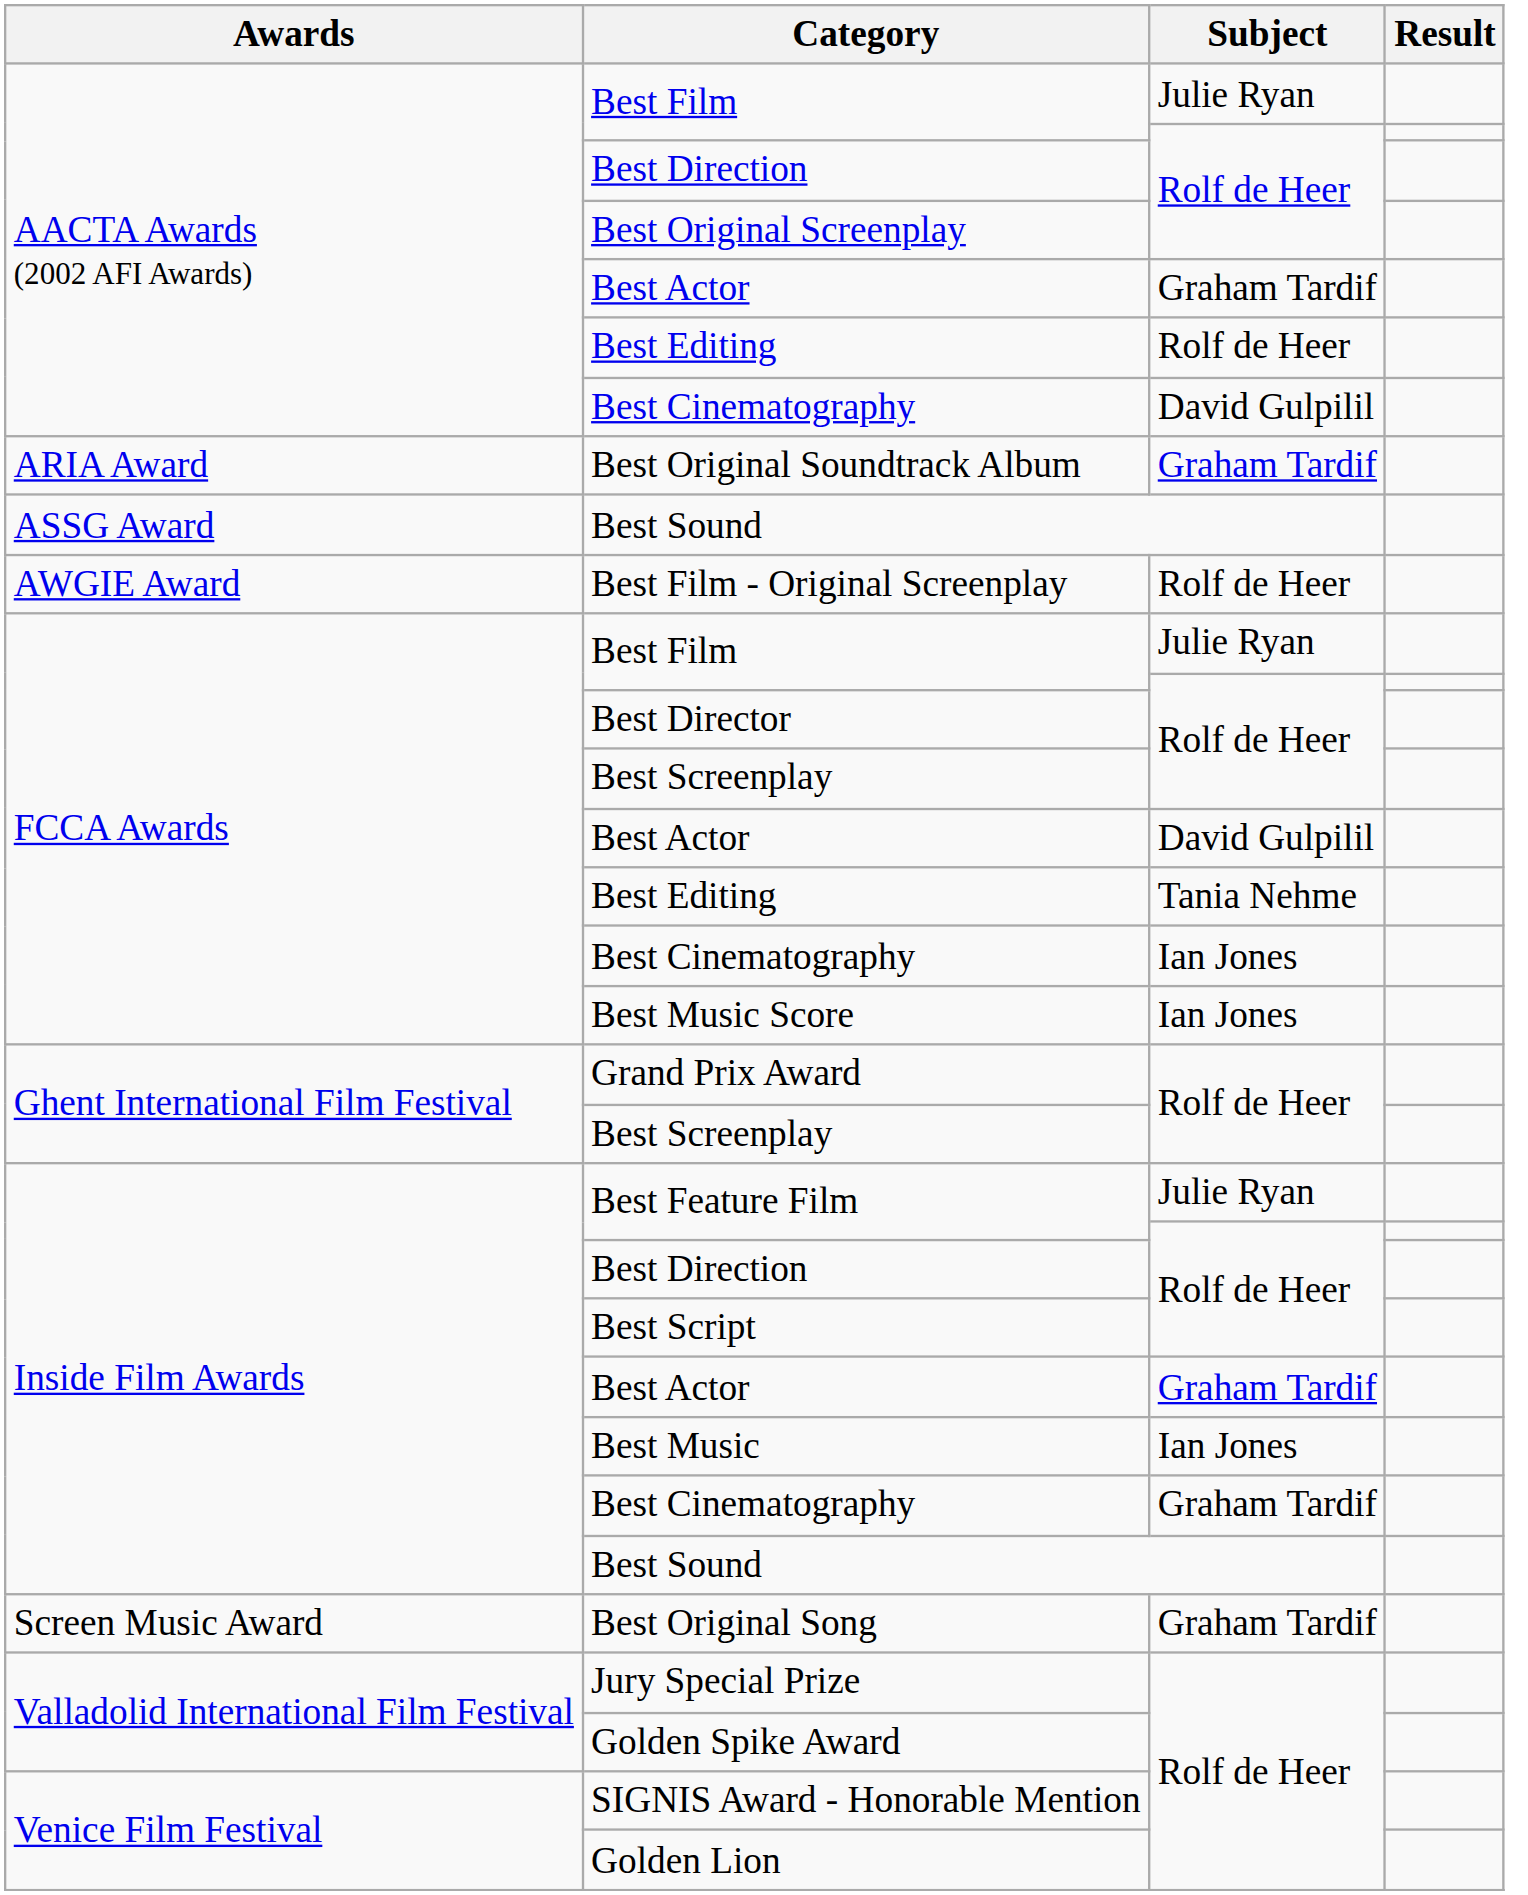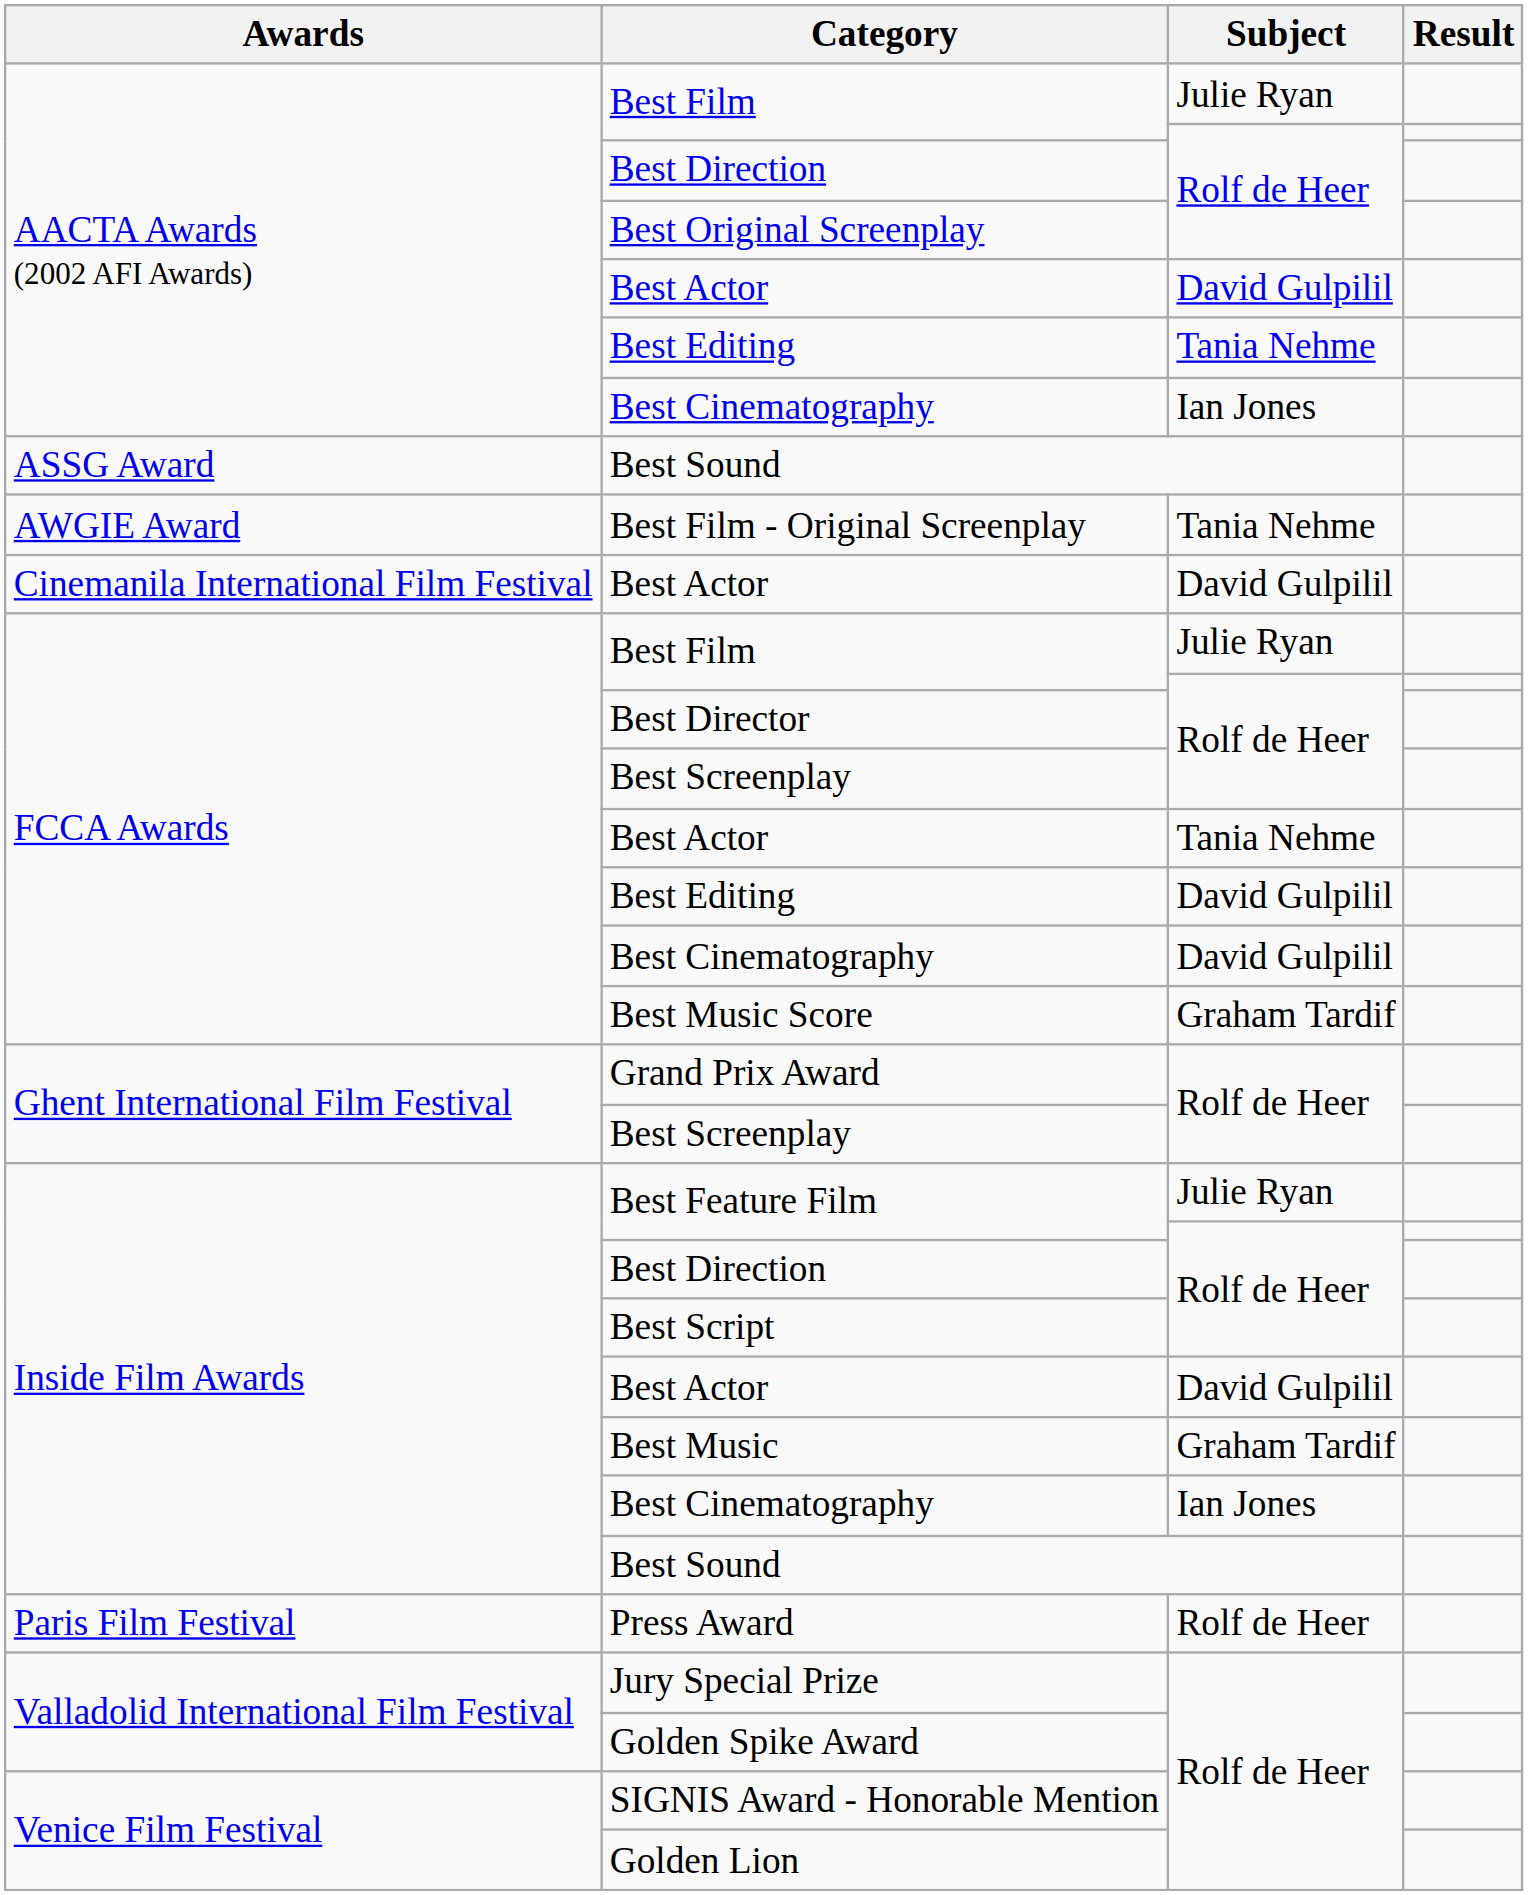 <table class="wikitable sortable">
 <tr>
 <th>Awards</th>
 <th>Category</th>
 <th>Subject</th>
 <th>Result</th>
 </tr>
 <tr>
 <td rowspan=7><a href='#'>AACTA Awards</a><br><small>(2002 AFI Awards)</small></td>
 <td rowspan=2><a href='#'>Best Film</a></td>
 <td>Julie Ryan</td>
 <td></td>
 </tr>
 <tr>
 <td rowspan=3><a href='#'>Rolf de Heer</a></td>
 <td></td>
 </tr>
 <tr>
 <td><a href='#'>Best Direction</a></td>
 <td></td>
 </tr>
 <tr>
 <td><a href='#'>Best Original Screenplay</a></td>
 <td></td>
 </tr>
 <tr>
 <td><a href='#'>Best Actor</a></td>
-<td>Graham Tardif</td>
+<td><a href='#'>David Gulpilil</a></td>
 <td></td>
 </tr>
 <tr>
 <td><a href='#'>Best Editing</a></td>
-<td>Rolf de Heer</td>
+<td><a href='#'>Tania Nehme</a></td>
 <td></td>
 </tr>
 <tr>
 <td><a href='#'>Best Cinematography</a></td>
-<td>David Gulpilil</td>
-<td></td>
-</tr>
-<tr>
-<td><a href='#'>ARIA Award</a></td>
-<td>Best Original Soundtrack Album</td>
-<td><a href='#'>Graham Tardif</a></td>
+<td>Ian Jones</td>
 <td></td>
 </tr>
 <tr>
 <td><a href='#'>ASSG Award</a></td>
 <td colspan=2>Best Sound</td>
 <td></td>
 </tr>
 <tr>
 <td><a href='#'>AWGIE Award</a></td>
 <td>Best Film - Original Screenplay</td>
-<td>Rolf de Heer</td>
+<td>Tania Nehme</td>
+<td></td>
+</tr>
+<tr>
+<td><a href='#'>Cinemanila International Film Festival</a></td>
+<td>Best Actor</td>
+<td>David Gulpilil</td>
 <td></td>
 </tr>
 <tr>
 <td rowspan=8><a href='#'>FCCA Awards</a></td>
 <td rowspan=2>Best Film</td>
 <td>Julie Ryan</td>
 <td></td>
 </tr>
 <tr>
 <td rowspan=3>Rolf de Heer</td>
 <td></td>
 </tr>
 <tr>
 <td>Best Director</td>
 <td></td>
 </tr>
 <tr>
 <td>Best Screenplay</td>
 <td></td>
 </tr>
 <tr>
 <td>Best Actor</td>
+<td>Tania Nehme</td>
+<td></td>
+</tr>
+<tr>
+<td>Best Editing</td>
 <td>David Gulpilil</td>
 <td></td>
 </tr>
 <tr>
-<td>Best Editing</td>
-<td>Tania Nehme</td>
-<td></td>
-</tr>
-<tr>
 <td>Best Cinematography</td>
-<td>Ian Jones</td>
+<td>David Gulpilil</td>
 <td></td>
 </tr>
 <tr>
 <td>Best Music Score</td>
-<td>Ian Jones</td>
+<td>Graham Tardif</td>
 <td></td>
 </tr>
 <tr>
 <td rowspan=2><a href='#'>Ghent International Film Festival</a></td>
 <td>Grand Prix Award</td>
 <td rowspan=2>Rolf de Heer</td>
 <td></td>
 </tr>
 <tr>
 <td>Best Screenplay</td>
 <td></td>
 </tr>
 <tr>
 <td rowspan=8><a href='#'>Inside Film Awards</a></td>
 <td rowspan=2>Best Feature Film</td>
 <td>Julie Ryan</td>
 <td></td>
 </tr>
 <tr>
 <td rowspan=3>Rolf de Heer</td>
 <td></td>
 </tr>
 <tr>
 <td>Best Direction</td>
 <td></td>
 </tr>
 <tr>
 <td>Best Script</td>
 <td></td>
 </tr>
 <tr>
 <td>Best Actor</td>
-<td><a href='#'>Graham Tardif</a></td>
+<td>David Gulpilil</td>
 <td></td>
 </tr>
 <tr>
 <td>Best Music</td>
-<td>Ian Jones</td>
+<td>Graham Tardif</td>
 <td></td>
 </tr>
 <tr>
 <td>Best Cinematography</td>
-<td>Graham Tardif</td>
+<td>Ian Jones</td>
 <td></td>
 </tr>
 <tr>
 <td colspan=2>Best Sound</td>
 <td></td>
 </tr>
 <tr>
-<td>Screen Music Award</td>
-<td>Best Original Song</td>
-<td>Graham Tardif</td>
+<td><a href='#'>Paris Film Festival</a></td>
+<td>Press Award</td>
+<td>Rolf de Heer</td>
 <td></td>
 </tr>
 <tr>
 <td rowspan=2><a href='#'>Valladolid International Film Festival</a></td>
 <td>Jury Special Prize</td>
 <td rowspan=4>Rolf de Heer</td>
 <td></td>
 </tr>
 <tr>
 <td>Golden Spike Award</td>
 <td></td>
 </tr>
 <tr>
 <td rowspan=2><a href='#'>Venice Film Festival</a></td>
 <td>SIGNIS Award - Honorable Mention</td>
 <td></td>
 </tr>
 <tr>
 <td>Golden Lion</td>
 <td></td>
 </tr>
 <tr>
 </tr>
 </table>
